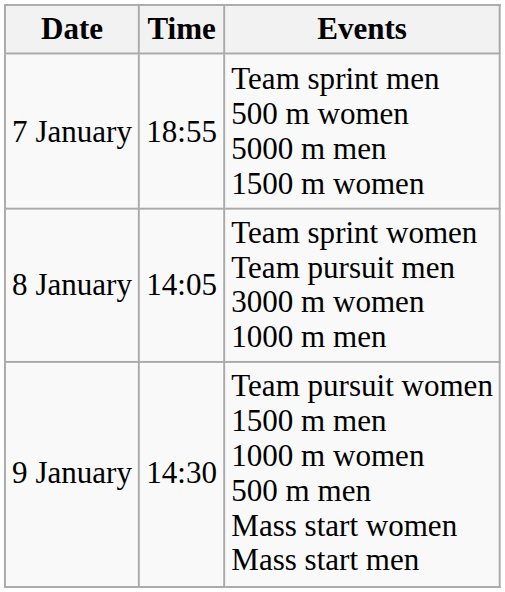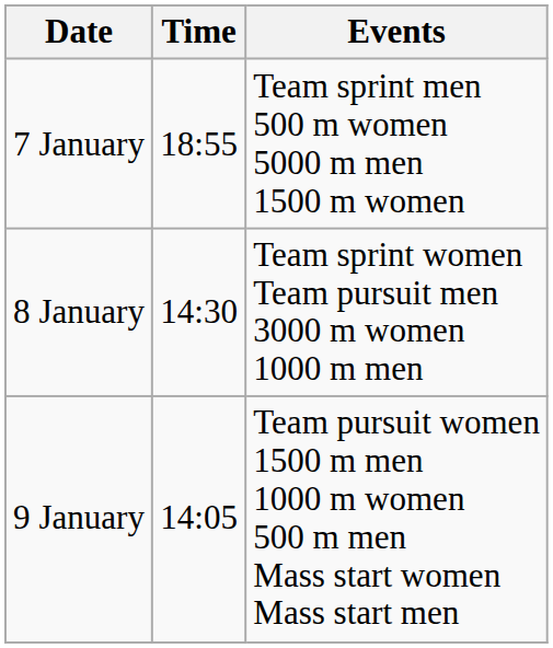 <table class="wikitable" border="1">
 <tr>
 <th>Date</th>
 <th>Time</th>
 <th>Events</th>
 </tr>
 <tr>
 <td>7 January</td>
 <td>18:55</td>
 <td>Team sprint men<br>500 m women<br>5000 m men<br>1500 m women</td>
 </tr>
 <tr>
 <td>8 January</td>
-<td>14:05</td>
+<td>14:30</td>
 <td>Team sprint women<br>Team pursuit men<br>3000 m women<br>1000 m men</td>
 </tr>
 <tr>
 <td>9 January</td>
-<td>14:30</td>
+<td>14:05</td>
 <td>Team pursuit women<br>1500 m men<br>1000 m women<br>500 m men<br>Mass start women<br>Mass start men</td>
 </tr>
 </table>
